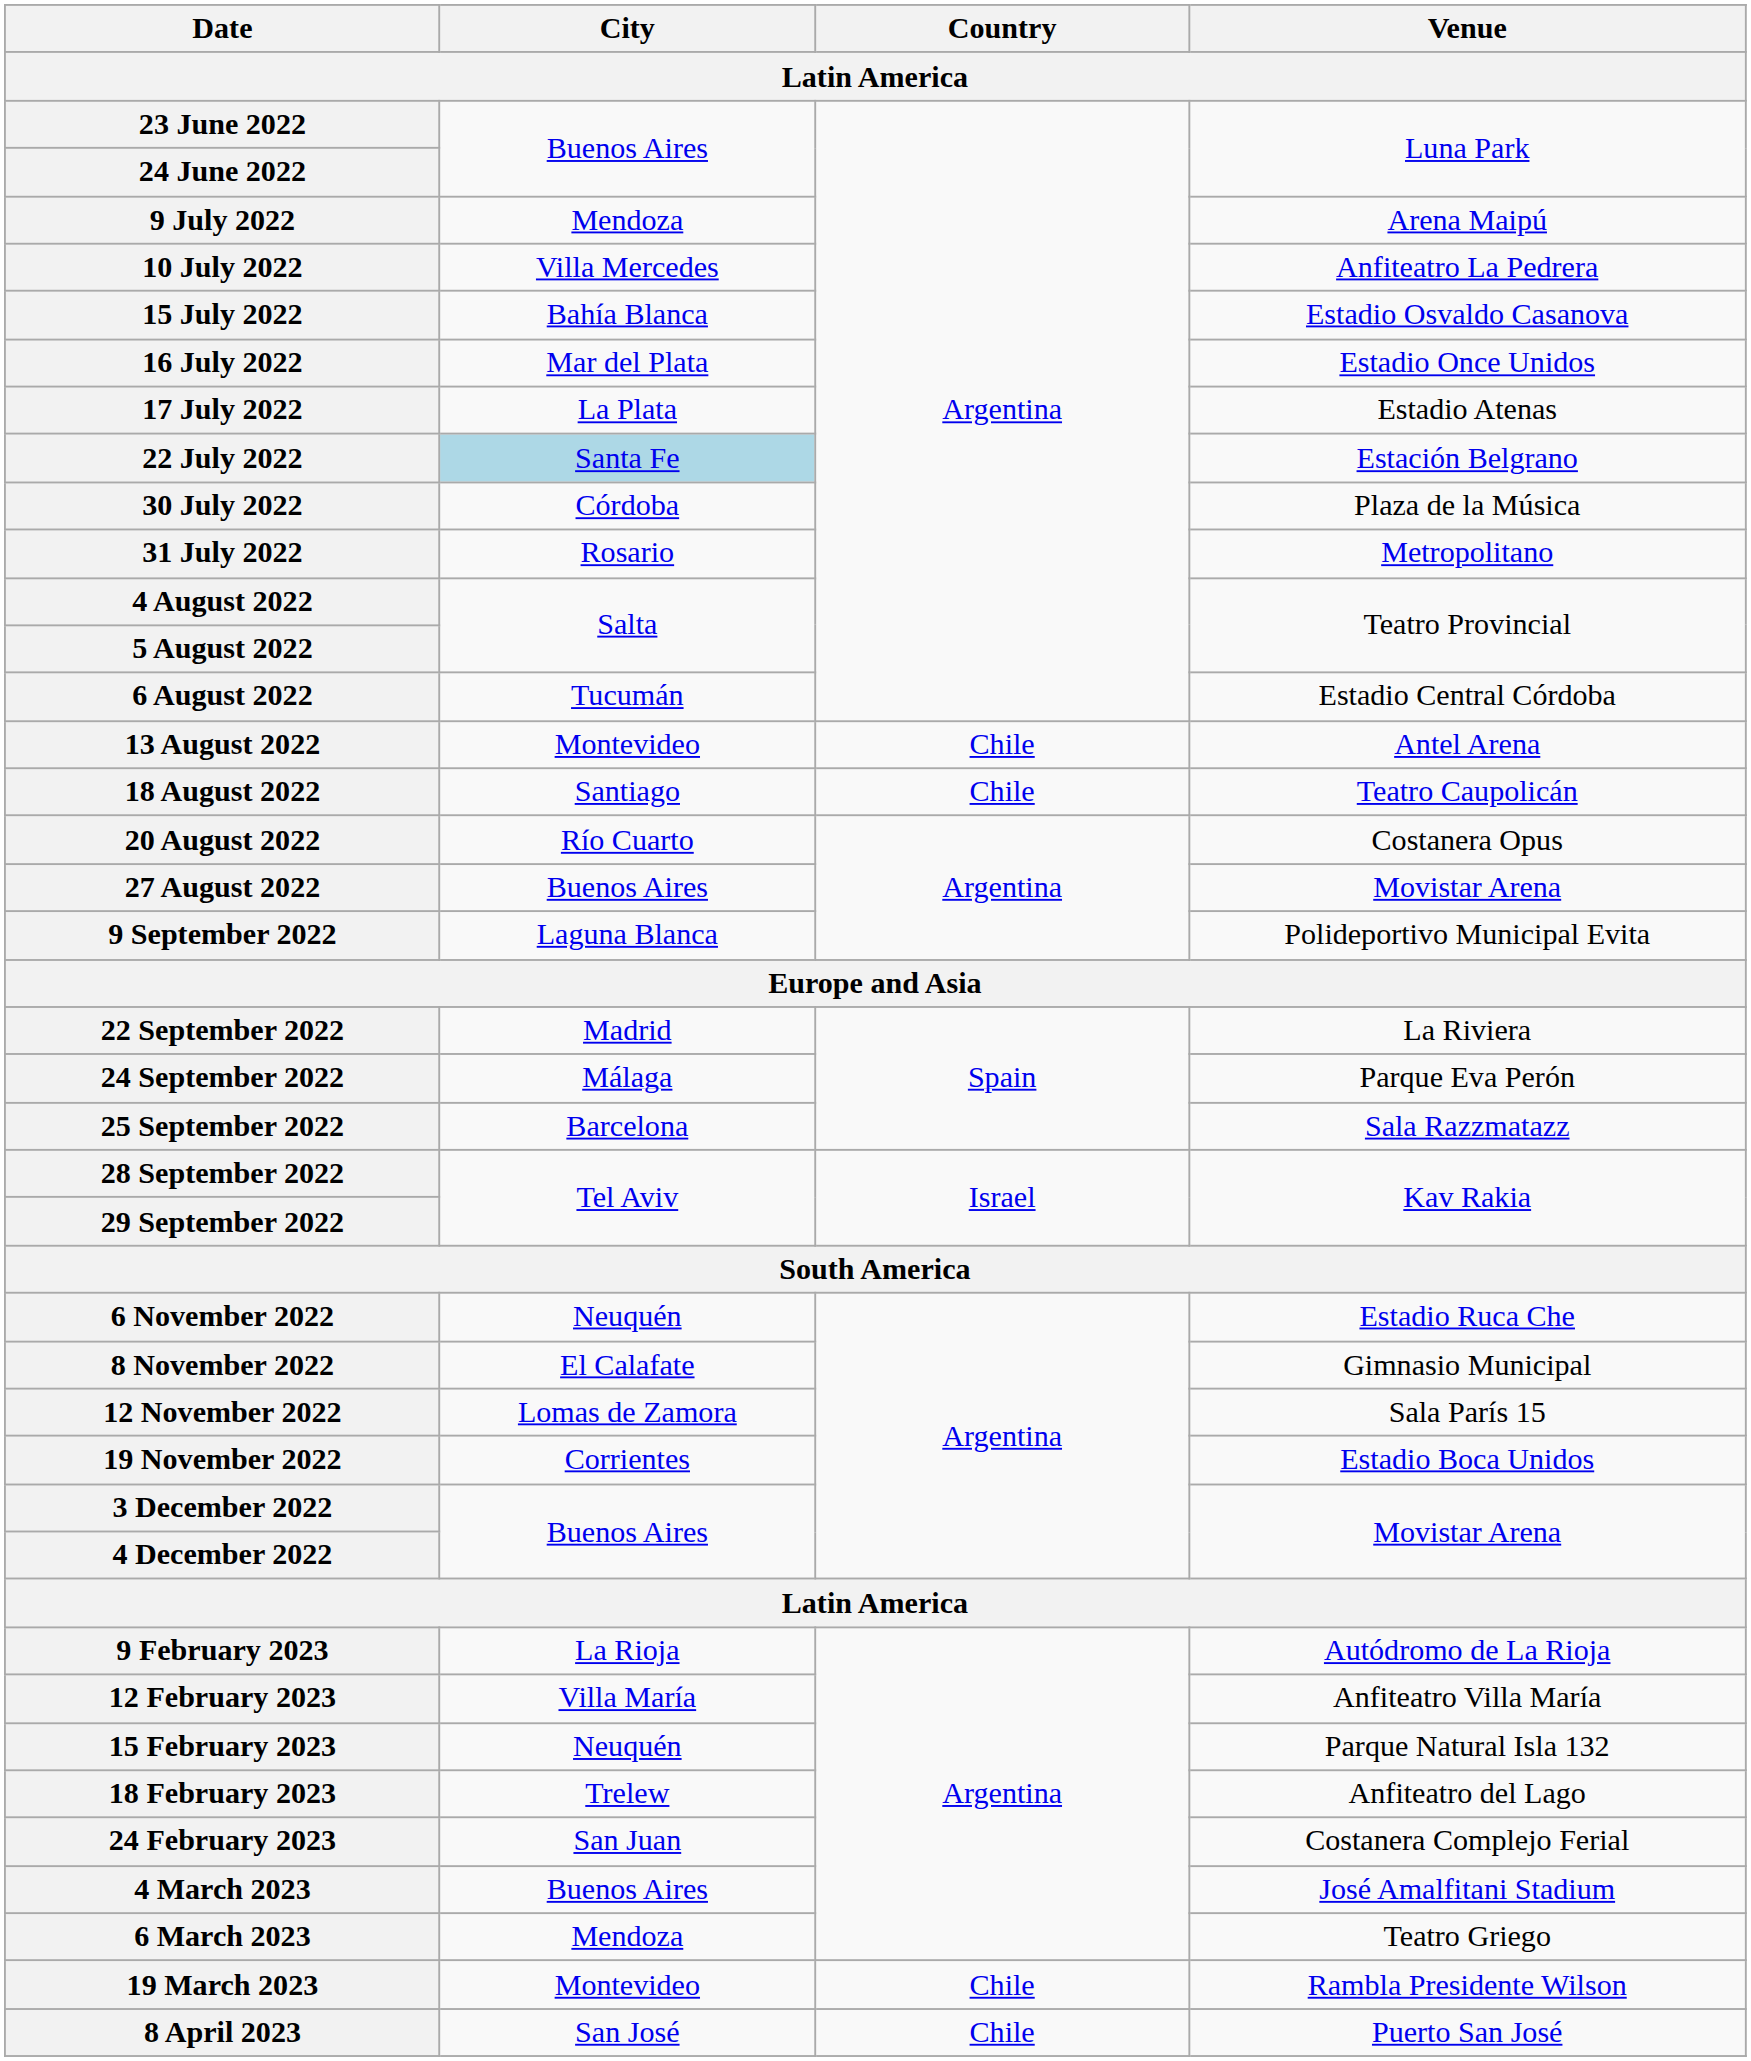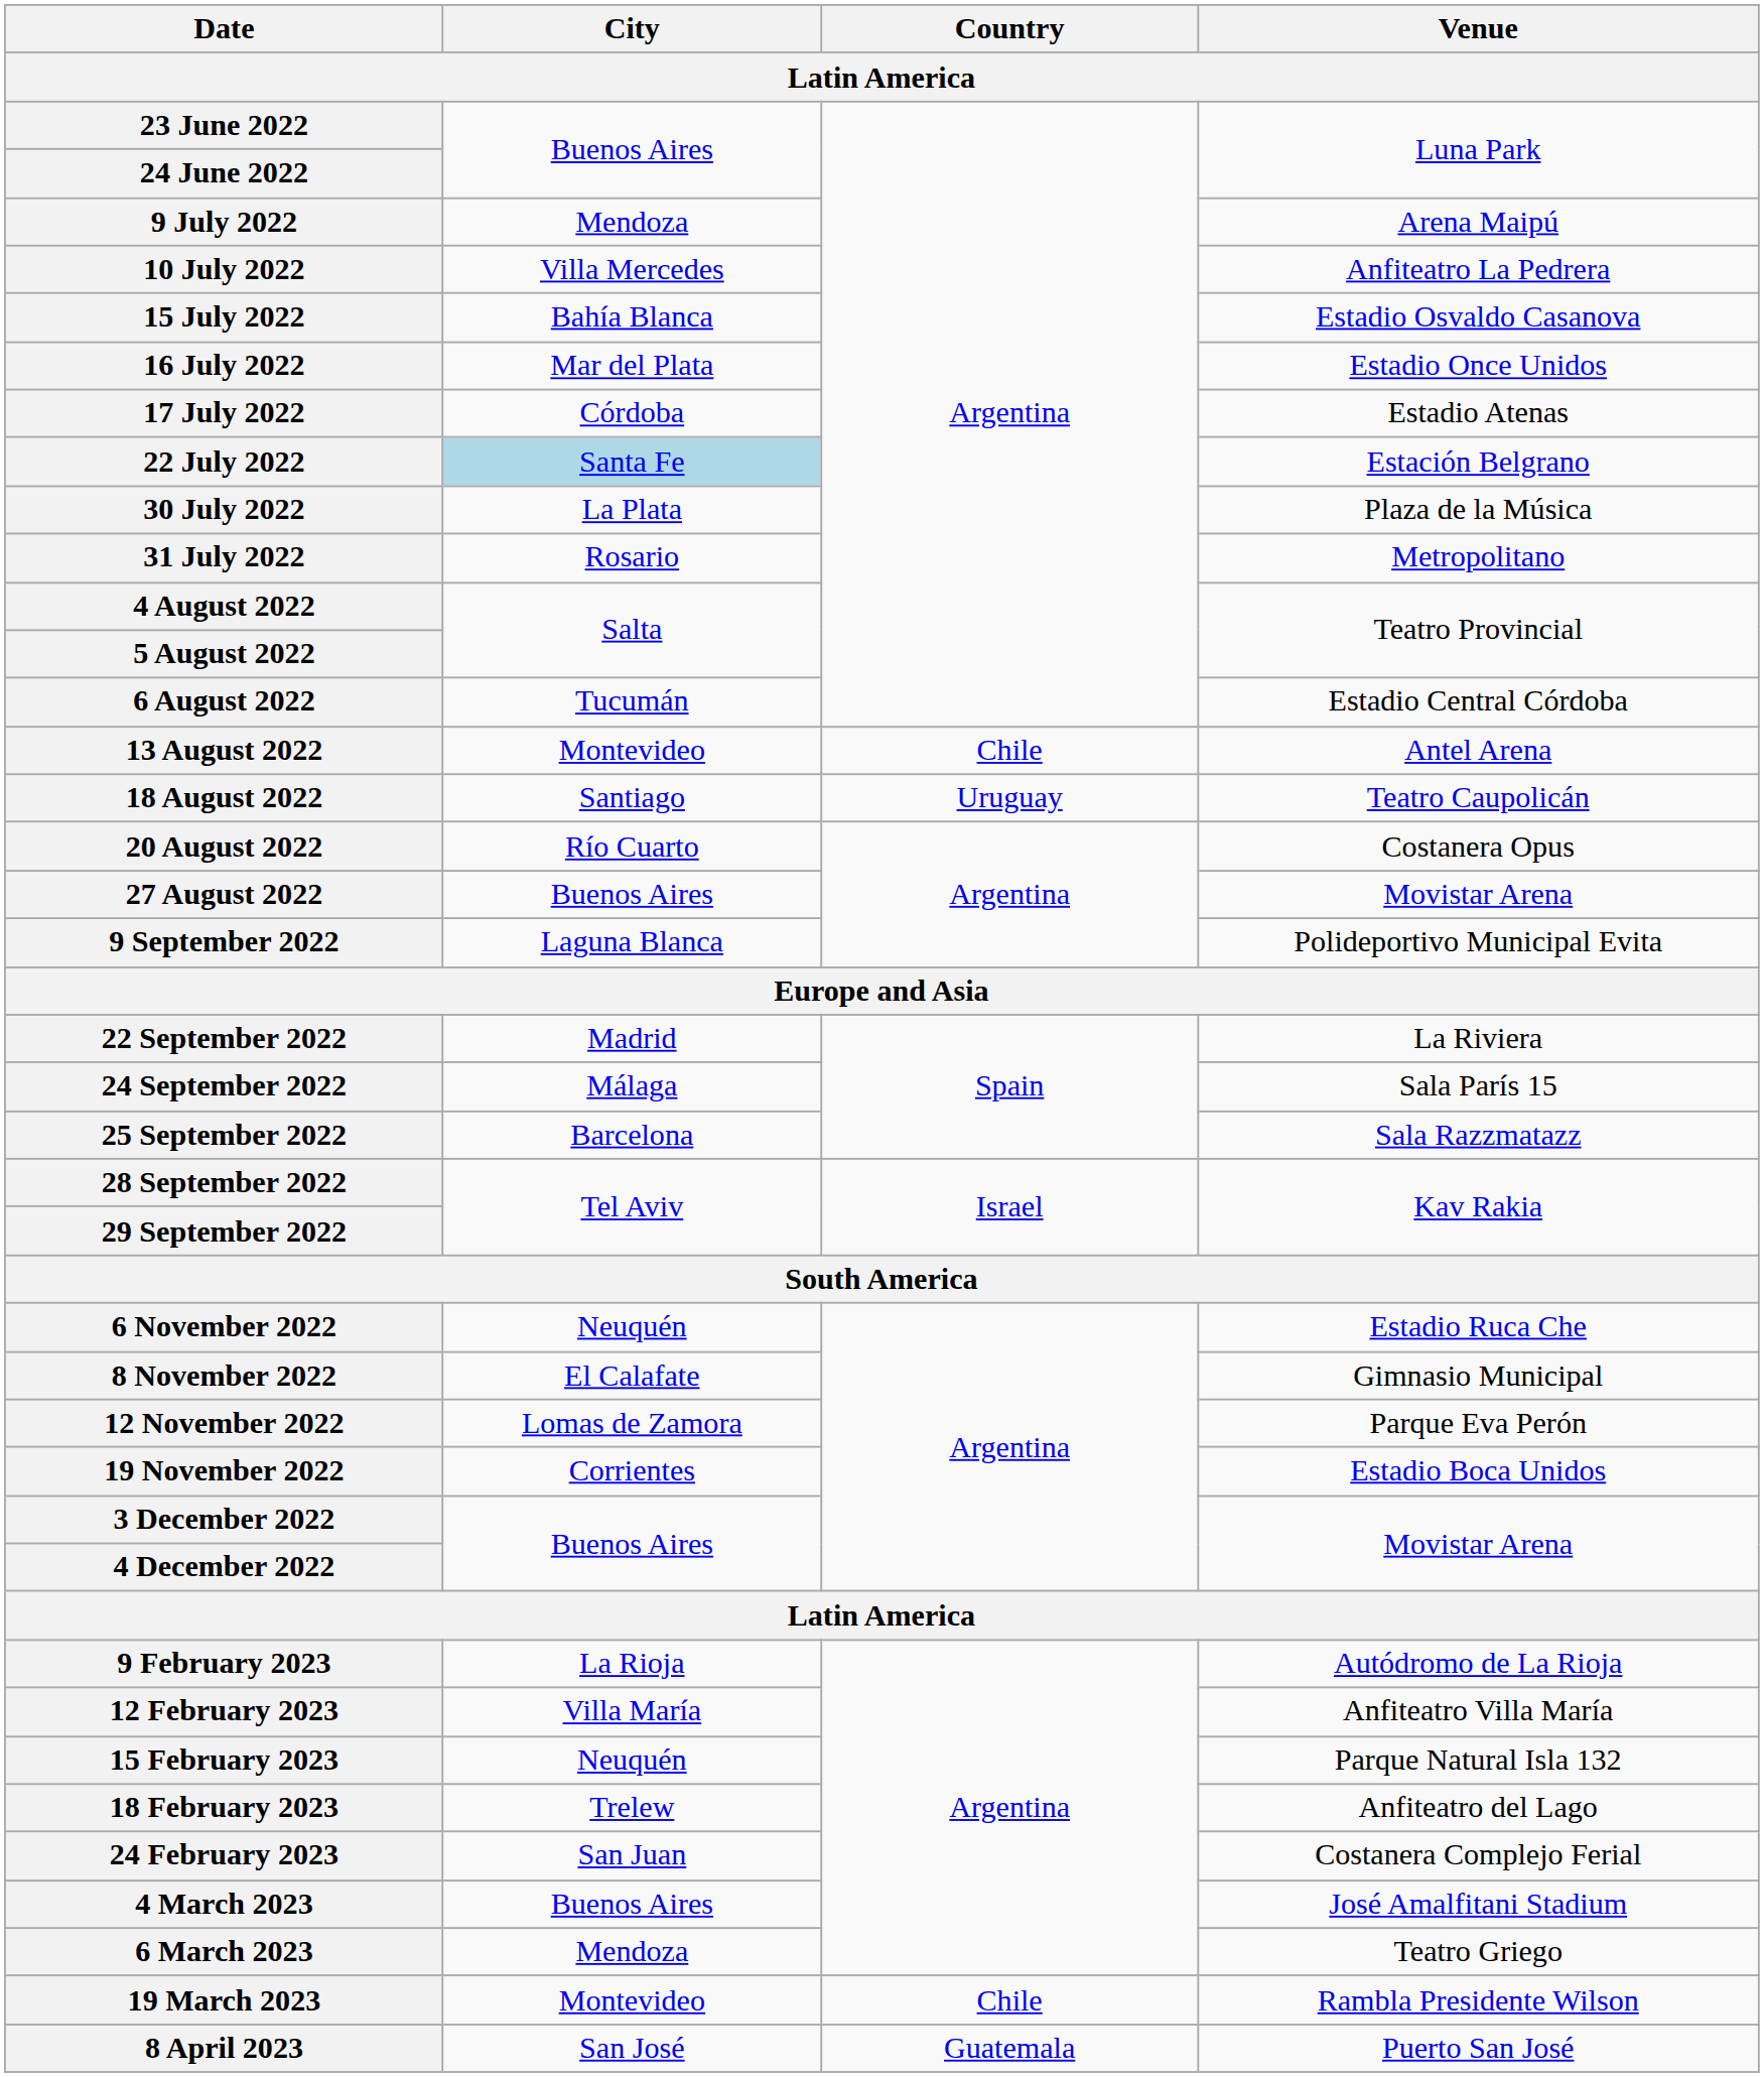 <table class="wikitable plainrowheaders" style="text-align:center;">
 <tr>
 <th scope="col" style="width:14em;">Date</th>
 <th scope="col" style="width:12em;">City</th>
 <th scope="col" style="width:12em;">Country</th>
 <th scope="col" style="width:18em;">Venue</th>
 </tr>
 <tr>
 <th colspan="7">Latin America</th>
 </tr>
 <tr>
 <th scope="row" style="text-align:center;">23 June 2022</th>
 <td rowspan="2"><a href='#'>Buenos Aires</a></td>
 <td rowspan="13"><a href='#'>Argentina</a></td>
 <td rowspan="2"><a href='#'>Luna Park</a></td>
 </tr>
 <tr>
 <th scope="row" style="text-align:center;">24 June 2022</th>
 </tr>
 <tr>
 <th scope="row" style="text-align:center;">9 July 2022</th>
 <td><a href='#'>Mendoza</a></td>
 <td><a href='#'>Arena Maipú</a></td>
 </tr>
 <tr>
 <th scope="row" style="text-align:center;">10 July 2022</th>
 <td><a href='#'>Villa Mercedes</a></td>
 <td><a href='#'>Anfiteatro La Pedrera</a></td>
 </tr>
 <tr>
 <th scope="row" style="text-align:center;">15 July 2022</th>
 <td><a href='#'>Bahía Blanca</a></td>
 <td><a href='#'>Estadio Osvaldo Casanova</a></td>
 </tr>
 <tr>
 <th scope="row" style="text-align:center;">16 July 2022</th>
 <td><a href='#'>Mar del Plata</a></td>
 <td><a href='#'>Estadio Once Unidos</a></td>
 </tr>
 <tr>
 <th scope="row" style="text-align:center;">17 July 2022</th>
-<td><a href='#'>La Plata</a></td>
+<td><a href='#'>Córdoba</a></td>
 <td>Estadio Atenas</td>
 </tr>
 <tr>
 <th scope="row" style="text-align:center;">22 July 2022</th>
 <td style="background: lightblue;"><a href='#'>Santa Fe</a></td>
 <td><a href='#'>Estación Belgrano</a></td>
 </tr>
 <tr>
 <th scope="row" style="text-align:center;">30 July 2022</th>
-<td><a href='#'>Córdoba</a></td>
+<td><a href='#'>La Plata</a></td>
 <td>Plaza de la Música</td>
 </tr>
 <tr>
 <th scope="row" style="text-align:center;">31 July 2022</th>
 <td><a href='#'>Rosario</a></td>
 <td><a href='#'>Metropolitano</a></td>
 </tr>
 <tr>
 <th scope="row" style="text-align:center;">4 August 2022</th>
 <td rowspan="2"><a href='#'>Salta</a></td>
 <td rowspan="2">Teatro Provincial</td>
 </tr>
 <tr>
 <th scope="row" style="text-align:center;">5 August 2022</th>
 </tr>
 <tr>
 <th scope="row" style="text-align:center;">6 August 2022</th>
 <td><a href='#'>Tucumán</a></td>
 <td>Estadio Central Córdoba</td>
 </tr>
 <tr>
 <th scope="row" style="text-align:center;">13 August 2022</th>
 <td><a href='#'>Montevideo</a></td>
 <td><a href='#'>Chile</a></td>
 <td><a href='#'>Antel Arena</a></td>
 </tr>
 <tr>
 <th scope="row" style="text-align:center;">18 August 2022</th>
 <td><a href='#'>Santiago</a></td>
-<td><a href='#'>Chile</a></td>
+<td><a href='#'>Uruguay</a></td>
 <td><a href='#'>Teatro Caupolicán</a></td>
 </tr>
 <tr>
 <th scope="row" style="text-align:center;">20 August 2022</th>
 <td><a href='#'>Río Cuarto</a></td>
 <td rowspan="3"><a href='#'>Argentina</a></td>
 <td>Costanera Opus</td>
 </tr>
 <tr>
 <th scope="row" style="text-align:center;">27 August 2022</th>
 <td><a href='#'>Buenos Aires</a></td>
 <td><a href='#'>Movistar Arena</a></td>
 </tr>
 <tr>
 <th scope="row" style="text-align:center;">9 September 2022</th>
 <td><a href='#'>Laguna Blanca</a></td>
 <td>Polideportivo Municipal Evita</td>
 </tr>
 <tr>
 <th colspan="7">Europe and Asia</th>
 </tr>
 <tr>
 <th scope="row" style="text-align:center;">22 September 2022</th>
 <td><a href='#'>Madrid</a></td>
 <td rowspan="3"><a href='#'>Spain</a></td>
 <td>La Riviera</td>
 </tr>
 <tr>
 <th scope="row" style="text-align:center;">24 September 2022</th>
 <td><a href='#'>Málaga</a></td>
-<td>Parque Eva Perón</td>
+<td>Sala París 15</td>
 </tr>
 <tr>
 <th scope="row" style="text-align:center;">25 September  2022</th>
 <td><a href='#'>Barcelona</a></td>
 <td><a href='#'>Sala Razzmatazz</a></td>
 </tr>
 <tr>
 <th scope="row" style="text-align:center;">28 September 2022</th>
 <td rowspan="2"><a href='#'>Tel Aviv</a></td>
 <td rowspan="2"><a href='#'>Israel</a></td>
 <td rowspan="2"><a href='#'>Kav Rakia</a></td>
 </tr>
 <tr>
 <th scope="row" style="text-align:center;">29 September 2022</th>
 </tr>
 <tr>
 <th colspan="7">South America</th>
 </tr>
 <tr>
 <th scope="row" style="text-align:center;">6 November 2022</th>
 <td><a href='#'>Neuquén</a></td>
 <td rowspan="6"><a href='#'>Argentina</a></td>
 <td><a href='#'>Estadio Ruca Che</a></td>
 </tr>
 <tr>
 <th scope="row" style="text-align:center;">8 November 2022</th>
 <td><a href='#'>El Calafate</a></td>
 <td>Gimnasio Municipal</td>
 </tr>
 <tr>
 <th scope="row" style="text-align:center;">12 November 2022</th>
 <td><a href='#'>Lomas de Zamora</a></td>
-<td>Sala París 15</td>
+<td>Parque Eva Perón</td>
 </tr>
 <tr>
 <th scope="row" style="text-align:center;">19 November 2022</th>
 <td><a href='#'>Corrientes</a></td>
 <td><a href='#'>Estadio Boca Unidos</a></td>
 </tr>
 <tr>
 <th scope="row" style="text-align:center;">3 December 2022</th>
 <td rowspan="2"><a href='#'>Buenos Aires</a></td>
 <td rowspan="2"><a href='#'>Movistar Arena</a></td>
 </tr>
 <tr>
 <th scope="row" style="text-align:center;">4 December 2022</th>
 </tr>
 <tr>
 <th colspan="7">Latin America</th>
 </tr>
 <tr>
 <th scope="row" style="text-align:center;">9 February 2023</th>
 <td><a href='#'>La Rioja</a></td>
 <td rowspan="7"><a href='#'>Argentina</a></td>
 <td><a href='#'>Autódromo de La Rioja</a></td>
 </tr>
 <tr>
 <th scope="row" style="text-align:center;">12 February 2023</th>
 <td><a href='#'>Villa María</a></td>
 <td>Anfiteatro Villa María</td>
 </tr>
 <tr>
 <th scope="row" style="text-align:center;">15 February 2023</th>
 <td><a href='#'>Neuquén</a></td>
 <td>Parque Natural Isla 132</td>
 </tr>
 <tr>
 <th scope="row" style="text-align:center;">18 February 2023</th>
 <td><a href='#'>Trelew</a></td>
 <td>Anfiteatro del Lago</td>
 </tr>
 <tr>
 <th scope="row" style="text-align:center;">24 February 2023</th>
 <td><a href='#'>San Juan</a></td>
 <td>Costanera Complejo Ferial</td>
 </tr>
 <tr>
 <th scope="row" style="text-align:center;">4 March 2023</th>
 <td><a href='#'>Buenos Aires</a></td>
 <td><a href='#'>José Amalfitani Stadium</a></td>
 </tr>
 <tr>
 <th scope="row" style="text-align:center;">6 March 2023</th>
 <td><a href='#'>Mendoza</a></td>
 <td>Teatro Griego</td>
 </tr>
 <tr>
 <th scope="row" style="text-align:center;">19 March 2023</th>
 <td><a href='#'>Montevideo</a></td>
 <td><a href='#'>Chile</a></td>
 <td><a href='#'>Rambla Presidente Wilson</a></td>
 </tr>
 <tr>
 <th scope="row" style="text-align:center;">8 April 2023</th>
 <td><a href='#'>San José</a></td>
-<td><a href='#'>Chile</a></td>
+<td><a href='#'>Guatemala</a></td>
 <td><a href='#'>Puerto San José</a></td>
 </tr>
 </table>
